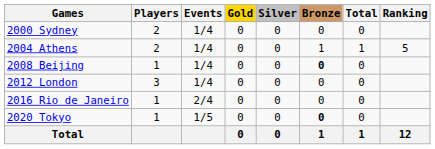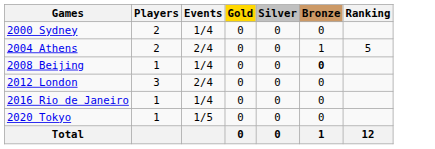 <table class="wikitable sortable" style="text-align:center">
 <tr>
 <th>Games</th>
 <th>Players</th>
 <th>Events</th>
 <th style="background-color:gold;">Gold</th>
 <th style="background-color:silver;">Silver</th>
 <th style="background-color:#c96;">Bronze</th>
-<th>Total</th>
 <th>Ranking</th>
 </tr>
 <tr>
 <td align=left><a href='#'>2000 Sydney</a></td>
 <td>2</td>
 <td>1/4</td>
 <td>0</td>
 <td>0</td>
 <td>0</td>
-<td>0</td>
 <td></td>
 </tr>
 <tr>
 <td align=left><a href='#'>2004 Athens</a></td>
 <td>2</td>
-<td>1/4</td>
+<td>2/4</td>
 <td>0</td>
 <td>0</td>
-<td>1</td>
 <td>1</td>
 <td>5</td>
 </tr>
 <tr>
 <td align=left><a href='#'>2008 Beijing</a></td>
 <td>1</td>
 <td>1/4</td>
 <td>0</td>
 <td>0</td>
 <td><strong>0</strong></td>
-<td>0</td>
 <td></td>
 </tr>
 <tr>
 <td align=left><a href='#'>2012 London</a></td>
 <td>3</td>
-<td>1/4</td>
-<td>0</td>
+<td>2/4</td>
 <td>0</td>
 <td>0</td>
 <td>0</td>
 <td></td>
 </tr>
 <tr>
 <td align=left><a href='#'>2016 Rio de Janeiro</a></td>
 <td>1</td>
-<td>2/4</td>
-<td>0</td>
+<td>1/4</td>
 <td>0</td>
 <td>0</td>
 <td>0</td>
 <td></td>
 </tr>
 <tr>
 <td align=left><a href='#'>2020 Tokyo</a></td>
 <td>1</td>
 <td>1/5</td>
 <td>0</td>
 <td>0</td>
-<td><strong>0</strong></td>
 <td>0</td>
 <td></td>
 </tr>
 <tr>
 <th>Total</th>
 <th></th>
 <th></th>
 <th>0</th>
 <th>0</th>
 <th>1</th>
-<th>1</th>
 <th>12</th>
 </tr>
 </table>
